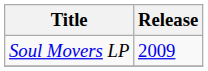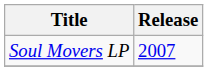 <table class="wikitable" style="font-size: 95%;">
 <tr>
 <th>Title</th>
 <th>Release</th>
 </tr>
 <tr>
 <td><em><a href='#'>Soul Movers</a> LP</em></td>
-<td><a href='#'>2009</a></td>
+<td><a href='#'>2007</a></td>
 </tr>
 <tr>
 </tr>
 </table>
